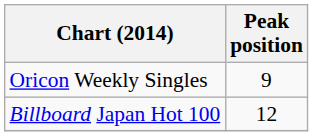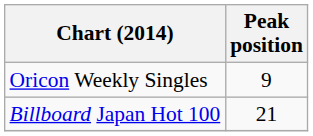 <table class="wikitable sortable">
 <tr>
 <th>Chart (2014)</th>
 <th>Peak<br>position</th>
 </tr>
 <tr>
 <td><a href='#'>Oricon</a> Weekly Singles</td>
 <td align="center">9</td>
 </tr>
 <tr>
 <td><em><a href='#'>Billboard</a></em> <a href='#'>Japan Hot 100</a></td>
-<td align="center">12</td>
+<td align="center">21</td>
 </tr>
 <tr>
 </tr>
 </table>
